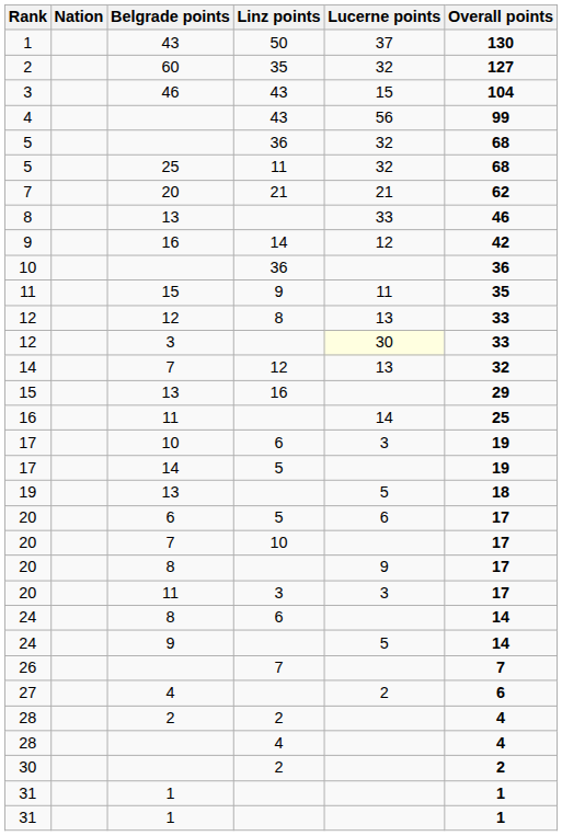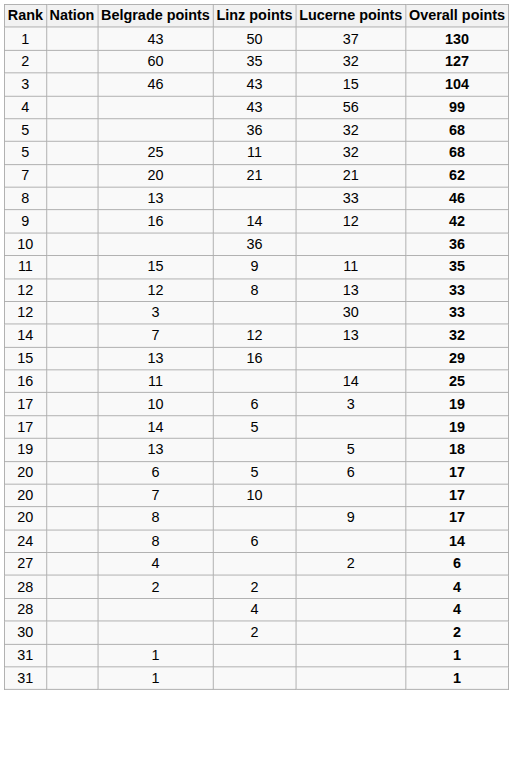 <table class="wikitable sortable">
 <tr>
 <th>Rank</th>
 <th>Nation</th>
 <th>Belgrade points</th>
 <th>Linz points</th>
 <th>Lucerne points</th>
 <th>Overall points</th>
 </tr>
 <tr>
 <td align=center>1</td>
 <td></td>
 <td align=center>43</td>
 <td align=center>50</td>
 <td align=center>37</td>
 <td align=center><strong>130</strong></td>
 </tr>
 <tr>
 <td align=center>2</td>
 <td></td>
 <td align=center>60</td>
 <td align=center>35</td>
 <td align=center>32</td>
 <td align=center><strong>127</strong></td>
 </tr>
 <tr>
 <td align=center>3</td>
 <td></td>
 <td align=center>46</td>
 <td align=center>43</td>
 <td align=center>15</td>
 <td align=center><strong>104</strong></td>
 </tr>
 <tr>
 <td align=center>4</td>
 <td></td>
 <td></td>
 <td align=center>43</td>
 <td align=center>56</td>
 <td align=center><strong>99</strong></td>
 </tr>
 <tr>
 <td align=center>5</td>
 <td></td>
 <td></td>
 <td align=center>36</td>
 <td align=center>32</td>
 <td align=center><strong>68</strong></td>
 </tr>
 <tr>
 <td align=center>5</td>
 <td></td>
 <td align=center>25</td>
 <td align=center>11</td>
 <td align=center>32</td>
 <td align=center><strong>68</strong></td>
 </tr>
 <tr>
 <td align=center>7</td>
 <td></td>
 <td align=center>20</td>
 <td align=center>21</td>
 <td align=center>21</td>
 <td align=center><strong>62</strong></td>
 </tr>
 <tr>
 <td align=center>8</td>
 <td></td>
 <td align=center>13</td>
 <td></td>
 <td align=center>33</td>
 <td align=center><strong>46</strong></td>
 </tr>
 <tr>
 <td align=center>9</td>
 <td></td>
 <td align=center>16</td>
 <td align=center>14</td>
 <td align=center>12</td>
 <td align=center><strong>42</strong></td>
 </tr>
 <tr>
 <td align=center>10</td>
 <td></td>
 <td></td>
 <td align=center>36</td>
 <td></td>
 <td align=center><strong>36</strong></td>
 </tr>
 <tr>
 <td align=center>11</td>
 <td></td>
 <td align=center>15</td>
 <td align=center>9</td>
 <td align=center>11</td>
 <td align=center><strong>35</strong></td>
 </tr>
 <tr>
 <td align=center>12</td>
 <td></td>
 <td align=center>12</td>
 <td align=center>8</td>
 <td align=center>13</td>
 <td align=center><strong>33</strong></td>
 </tr>
 <tr>
 <td align=center>12</td>
 <td></td>
 <td align=center>3</td>
 <td></td>
-<td align=center style="background: lightyellow;">30</td>
+<td align=center>30</td>
 <td align=center><strong>33</strong></td>
 </tr>
 <tr>
 <td align=center>14</td>
 <td></td>
 <td align=center>7</td>
 <td align=center>12</td>
 <td align=center>13</td>
 <td align=center><strong>32</strong></td>
 </tr>
 <tr>
 <td align=center>15</td>
 <td></td>
 <td align=center>13</td>
 <td align=center>16</td>
 <td></td>
 <td align=center><strong>29</strong></td>
 </tr>
 <tr>
 <td align=center>16</td>
 <td></td>
 <td align=center>11</td>
 <td></td>
 <td align=center>14</td>
 <td align=center><strong>25</strong></td>
 </tr>
 <tr>
 <td align=center>17</td>
 <td></td>
 <td align=center>10</td>
 <td align=center>6</td>
 <td align=center>3</td>
 <td align=center><strong>19</strong></td>
 </tr>
 <tr>
 <td align=center>17</td>
 <td></td>
 <td align=center>14</td>
 <td align=center>5</td>
 <td></td>
 <td align=center><strong>19</strong></td>
 </tr>
 <tr>
 <td align=center>19</td>
 <td></td>
 <td align=center>13</td>
 <td></td>
 <td align=center>5</td>
 <td align=center><strong>18</strong></td>
 </tr>
 <tr>
 <td align=center>20</td>
 <td></td>
 <td align=center>6</td>
 <td align=center>5</td>
 <td align=center>6</td>
 <td align=center><strong>17</strong></td>
 </tr>
 <tr>
 <td align=center>20</td>
 <td></td>
 <td align=center>7</td>
 <td align=center>10</td>
 <td></td>
 <td align=center><strong>17</strong></td>
 </tr>
 <tr>
 <td align=center>20</td>
 <td></td>
 <td align=center>8</td>
 <td></td>
 <td align=center>9</td>
 <td align=center><strong>17</strong></td>
 </tr>
 <tr>
-<td align=center>20</td>
-<td></td>
-<td align=center>11</td>
-<td align=center>3</td>
-<td align=center>3</td>
-<td align=center><strong>17</strong></td>
-</tr>
-<tr>
 <td align=center>24</td>
 <td></td>
 <td align=center>8</td>
 <td align=center>6</td>
 <td></td>
 <td align=center><strong>14</strong></td>
-</tr>
-<tr>
-<td align=center>24</td>
-<td></td>
-<td align=center>9</td>
-<td></td>
-<td align=center>5</td>
-<td align=center><strong>14</strong></td>
-</tr>
-<tr>
-<td align=center>26</td>
-<td></td>
-<td></td>
-<td align=center>7</td>
-<td></td>
-<td align=center><strong>7</strong></td>
 </tr>
 <tr>
 <td align=center>27</td>
 <td></td>
 <td align=center>4</td>
 <td></td>
 <td align=center>2</td>
 <td align=center><strong>6</strong></td>
 </tr>
 <tr>
 <td align=center>28</td>
 <td></td>
 <td align=center>2</td>
 <td align=center>2</td>
 <td></td>
 <td align=center><strong>4</strong></td>
 </tr>
 <tr>
 <td align=center>28</td>
 <td></td>
 <td></td>
 <td align=center>4</td>
 <td></td>
 <td align=center><strong>4</strong></td>
 </tr>
 <tr>
 <td align=center>30</td>
 <td></td>
 <td></td>
 <td align=center>2</td>
 <td></td>
 <td align=center><strong>2</strong></td>
 </tr>
 <tr>
 <td align=center>31</td>
 <td></td>
 <td align=center>1</td>
 <td></td>
 <td></td>
 <td align=center><strong>1</strong></td>
 </tr>
 <tr>
 <td align=center>31</td>
 <td></td>
 <td align=center>1</td>
 <td></td>
 <td></td>
 <td align=center><strong>1</strong></td>
 </tr>
 </table>
